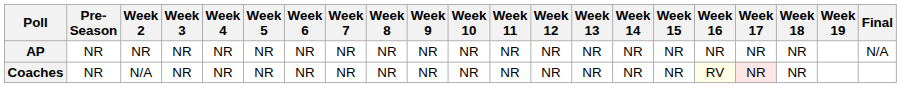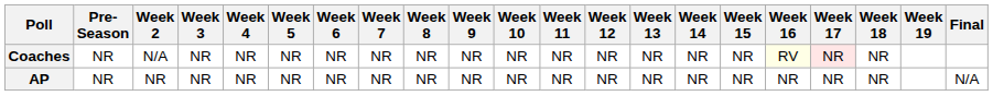 <table class="wikitable" style="white-space:nowrap;font-size:90%">
 <tr>
 <th>Poll</th>
 <th>Pre-<br>Season</th>
 <th>Week<br>2</th>
 <th>Week<br>3</th>
 <th>Week<br>4</th>
 <th>Week<br>5</th>
 <th>Week<br>6</th>
 <th>Week<br>7</th>
 <th>Week<br>8</th>
 <th>Week<br>9</th>
 <th>Week<br>10</th>
 <th>Week<br>11</th>
 <th>Week<br>12</th>
 <th>Week<br>13</th>
 <th>Week<br>14</th>
 <th>Week<br>15</th>
 <th>Week<br>16</th>
 <th>Week<br>17</th>
 <th>Week<br>18</th>
 <th>Week<br>19</th>
 <th>Final</th>
 </tr>
 <tr style="text-align:center;">
+<th>Coaches</th>
+<td style="background:#FFF;">NR</td>
+<td style="background:#FFF;">N/A</td>
+<td style="background:#FFF;">NR</td>
+<td style="background:#FFF;">NR</td>
+<td style="background:#FFF;">NR</td>
+<td style="background:#FFF;">NR</td>
+<td style="background:#FFF;">NR</td>
+<td style="background:#FFF;">NR</td>
+<td style="background:#FFF;">NR</td>
+<td style="background:#FFF;">NR</td>
+<td style="background:#FFF;">NR</td>
+<td style="background:#FFF;">NR</td>
+<td style="background:#FFF;">NR</td>
+<td style="background:#FFF;">NR</td>
+<td style="background:#FFF;">NR</td>
+<td style="background:#FFFFE6;">RV</td>
+<td style="background:#FFE6E6;">NR</td>
+<td style="background:#FFF;">NR</td>
+<td style="background:#FFF;"></td>
+<td style="background:#FFF;"></td>
+</tr>
+<tr style="text-align:center;">
 <th>AP</th>
 <td style="background:#FFF;">NR</td>
 <td style="background:#FFF;">NR</td>
 <td style="background:#FFF;">NR</td>
 <td style="background:#FFF;">NR</td>
 <td style="background:#FFF;">NR</td>
 <td style="background:#FFF;">NR</td>
 <td style="background:#FFF;">NR</td>
 <td style="background:#FFF;">NR</td>
 <td style="background:#FFF;">NR</td>
 <td style="background:#FFF;">NR</td>
 <td style="background:#FFF;">NR</td>
 <td style="background:#FFF;">NR</td>
 <td style="background:#FFF;">NR</td>
 <td style="background:#FFF;">NR</td>
 <td style="background:#FFF;">NR</td>
 <td style="background:#FFF;">NR</td>
 <td style="background:#FFF;">NR</td>
 <td style="background:#FFF;">NR</td>
 <td style="background:#FFF;"></td>
 <td style="background:#FFF;">N/A</td>
 </tr>
-<tr style="text-align:center;">
-<th>Coaches</th>
-<td style="background:#FFF;">NR</td>
-<td style="background:#FFF;">N/A</td>
-<td style="background:#FFF;">NR</td>
-<td style="background:#FFF;">NR</td>
-<td style="background:#FFF;">NR</td>
-<td style="background:#FFF;">NR</td>
-<td style="background:#FFF;">NR</td>
-<td style="background:#FFF;">NR</td>
-<td style="background:#FFF;">NR</td>
-<td style="background:#FFF;">NR</td>
-<td style="background:#FFF;">NR</td>
-<td style="background:#FFF;">NR</td>
-<td style="background:#FFF;">NR</td>
-<td style="background:#FFF;">NR</td>
-<td style="background:#FFF;">NR</td>
-<td style="background:#FFFFE6;">RV</td>
-<td style="background:#FFE6E6;">NR</td>
-<td style="background:#FFF;">NR</td>
-<td style="background:#FFF;"></td>
-<td style="background:#FFF;"></td>
-</tr>
 </table>
